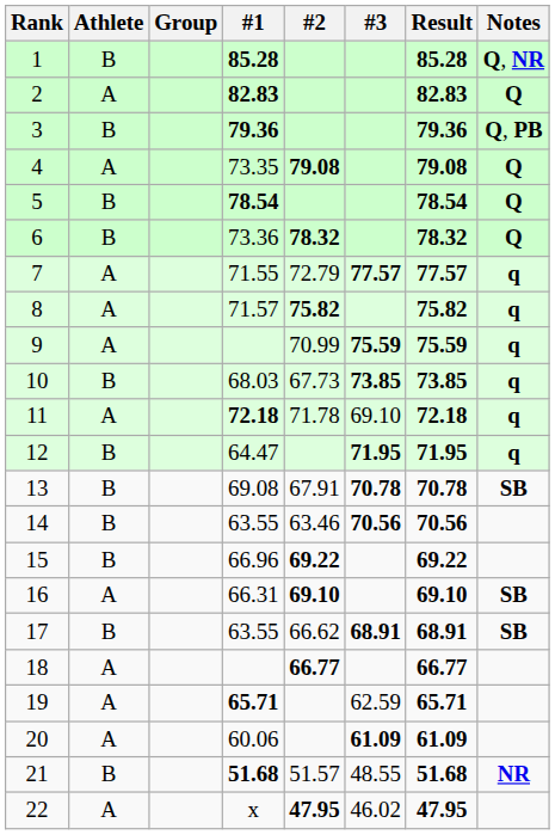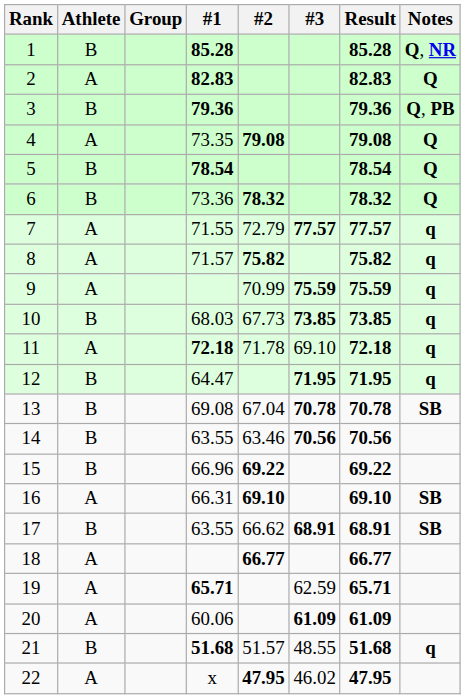 <table class="wikitable sortable" style="text-align:center">
 <tr>
 <th>Rank</th>
 <th>Athlete</th>
 <th>Group</th>
 <th>#1</th>
 <th>#2</th>
 <th>#3</th>
 <th>Result</th>
 <th>Notes</th>
 </tr>
 <tr bgcolor=ccffcc>
 <td>1</td>
 <td>B</td>
 <td align=left></td>
 <td><strong>85.28</strong></td>
 <td></td>
 <td></td>
 <td><strong>85.28</strong></td>
 <td><strong>Q</strong>, <strong><a href='#'>NR</a></strong></td>
 </tr>
 <tr bgcolor=ccffcc>
 <td>2</td>
 <td>A</td>
 <td align=left></td>
 <td><strong>82.83</strong></td>
 <td></td>
 <td></td>
 <td><strong>82.83</strong></td>
 <td><strong>Q</strong></td>
 </tr>
 <tr bgcolor=ccffcc>
 <td>3</td>
 <td>B</td>
 <td align=left></td>
 <td><strong>79.36</strong></td>
 <td></td>
 <td></td>
 <td><strong>79.36</strong></td>
 <td><strong>Q</strong>, <strong>PB</strong></td>
 </tr>
 <tr bgcolor=ccffcc>
 <td>4</td>
 <td>A</td>
 <td align=left></td>
 <td>73.35</td>
 <td><strong>79.08</strong></td>
 <td></td>
 <td><strong>79.08</strong></td>
 <td><strong>Q</strong></td>
 </tr>
 <tr bgcolor=ccffcc>
 <td>5</td>
 <td>B</td>
 <td align=left></td>
 <td><strong>78.54</strong></td>
 <td></td>
 <td></td>
 <td><strong>78.54</strong></td>
 <td><strong>Q</strong></td>
 </tr>
 <tr bgcolor=ccffcc>
 <td>6</td>
 <td>B</td>
 <td align=left></td>
 <td>73.36</td>
 <td><strong>78.32</strong></td>
 <td></td>
 <td><strong>78.32</strong></td>
 <td><strong>Q</strong></td>
 </tr>
 <tr bgcolor=ddffdd>
 <td>7</td>
 <td>A</td>
 <td align=left></td>
 <td>71.55</td>
 <td>72.79</td>
 <td><strong>77.57</strong></td>
 <td><strong>77.57</strong></td>
 <td><strong>q</strong></td>
 </tr>
 <tr bgcolor=ddffdd>
 <td>8</td>
 <td>A</td>
 <td align=left></td>
 <td>71.57</td>
 <td><strong>75.82</strong></td>
 <td></td>
 <td><strong>75.82</strong></td>
 <td><strong>q</strong></td>
 </tr>
 <tr bgcolor=ddffdd>
 <td>9</td>
 <td>A</td>
 <td align=left></td>
 <td></td>
 <td>70.99</td>
 <td><strong>75.59</strong></td>
 <td><strong>75.59</strong></td>
 <td><strong>q</strong></td>
 </tr>
 <tr bgcolor=ddffdd>
 <td>10</td>
 <td>B</td>
 <td align=left></td>
 <td>68.03</td>
 <td>67.73</td>
 <td><strong>73.85</strong></td>
 <td><strong>73.85</strong></td>
 <td><strong>q</strong></td>
 </tr>
 <tr bgcolor=ddffdd>
 <td>11</td>
 <td>A</td>
 <td align=left></td>
 <td><strong>72.18</strong></td>
 <td>71.78</td>
 <td>69.10</td>
 <td><strong>72.18</strong></td>
 <td><strong>q</strong></td>
 </tr>
 <tr bgcolor=ddffdd>
 <td>12</td>
 <td>B</td>
 <td align=left></td>
 <td>64.47</td>
 <td></td>
 <td><strong>71.95</strong></td>
 <td><strong>71.95</strong></td>
 <td><strong>q</strong></td>
 </tr>
 <tr>
 <td>13</td>
 <td>B</td>
 <td align=left></td>
 <td>69.08</td>
-<td>67.91</td>
+<td>67.04</td>
 <td><strong>70.78</strong></td>
 <td><strong>70.78</strong></td>
 <td><strong>SB</strong></td>
 </tr>
 <tr>
 <td>14</td>
 <td>B</td>
 <td align=left></td>
 <td>63.55</td>
 <td>63.46</td>
 <td><strong>70.56</strong></td>
 <td><strong>70.56</strong></td>
 <td></td>
 </tr>
 <tr>
 <td>15</td>
 <td>B</td>
 <td align=left></td>
 <td>66.96</td>
 <td><strong>69.22</strong></td>
 <td></td>
 <td><strong>69.22</strong></td>
 <td></td>
 </tr>
 <tr>
 <td>16</td>
 <td>A</td>
 <td align=left></td>
 <td>66.31</td>
 <td><strong>69.10</strong></td>
 <td></td>
 <td><strong>69.10</strong></td>
 <td><strong>SB</strong></td>
 </tr>
 <tr>
 <td>17</td>
 <td>B</td>
 <td align=left></td>
 <td>63.55</td>
 <td>66.62</td>
 <td><strong>68.91</strong></td>
 <td><strong>68.91</strong></td>
 <td><strong>SB</strong></td>
 </tr>
 <tr>
 <td>18</td>
 <td>A</td>
 <td align=left></td>
 <td></td>
 <td><strong>66.77</strong></td>
 <td></td>
 <td><strong>66.77</strong></td>
 <td></td>
 </tr>
 <tr>
 <td>19</td>
 <td>A</td>
 <td align=left></td>
 <td><strong>65.71</strong></td>
 <td></td>
 <td>62.59</td>
 <td><strong>65.71</strong></td>
 <td></td>
 </tr>
 <tr>
 <td>20</td>
 <td>A</td>
 <td align=left></td>
 <td>60.06</td>
 <td></td>
 <td><strong>61.09</strong></td>
 <td><strong>61.09</strong></td>
 <td></td>
 </tr>
 <tr>
 <td>21</td>
 <td>B</td>
 <td align=left></td>
 <td><strong>51.68</strong></td>
 <td>51.57</td>
 <td>48.55</td>
 <td><strong>51.68</strong></td>
-<td><strong><a href='#'>NR</a></strong></td>
+<td><strong>q</strong></td>
 </tr>
 <tr>
 <td>22</td>
 <td>A</td>
 <td align=left></td>
 <td>x</td>
 <td><strong>47.95</strong></td>
 <td>46.02</td>
 <td><strong>47.95</strong></td>
 <td></td>
 </tr>
 </table>
